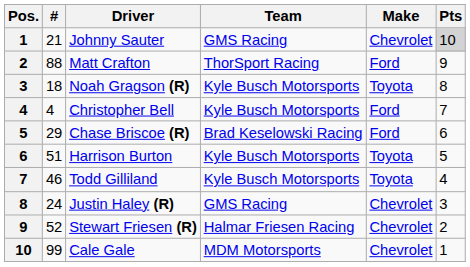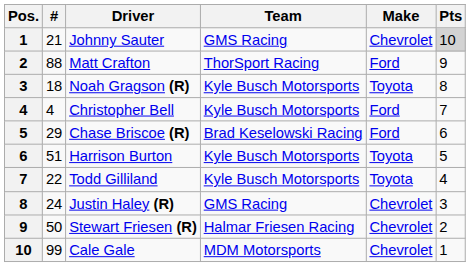 <table class="wikitable" style="font-size:95%">
 <tr>
 <th>Pos.</th>
 <th>#</th>
 <th>Driver</th>
 <th>Team</th>
 <th>Make</th>
 <th>Pts</th>
 </tr>
 <tr>
 <th>1</th>
 <td>21</td>
 <td><a href='#'>Johnny Sauter</a></td>
 <td><a href='#'>GMS Racing</a></td>
 <td><a href='#'>Chevrolet</a></td>
 <td style="background: lightgrey;">10</td>
 </tr>
 <tr>
 <th>2</th>
 <td>88</td>
 <td><a href='#'>Matt Crafton</a></td>
 <td><a href='#'>ThorSport Racing</a></td>
 <td><a href='#'>Ford</a></td>
 <td>9</td>
 </tr>
 <tr>
 <th>3</th>
 <td>18</td>
 <td><a href='#'>Noah Gragson</a> <strong>(R)</strong></td>
 <td><a href='#'>Kyle Busch Motorsports</a></td>
 <td><a href='#'>Toyota</a></td>
 <td>8</td>
 </tr>
 <tr>
 <th>4</th>
 <td>4</td>
 <td><a href='#'>Christopher Bell</a></td>
 <td><a href='#'>Kyle Busch Motorsports</a></td>
 <td><a href='#'>Ford</a></td>
 <td>7</td>
 </tr>
 <tr>
 <th>5</th>
 <td>29</td>
 <td><a href='#'>Chase Briscoe</a> <strong>(R)</strong></td>
 <td><a href='#'>Brad Keselowski Racing</a></td>
 <td><a href='#'>Ford</a></td>
 <td>6</td>
 </tr>
 <tr>
 <th>6</th>
 <td>51</td>
 <td><a href='#'>Harrison Burton</a></td>
 <td><a href='#'>Kyle Busch Motorsports</a></td>
 <td><a href='#'>Toyota</a></td>
 <td>5</td>
 </tr>
 <tr>
 <th>7</th>
-<td>46</td>
+<td>22</td>
 <td><a href='#'>Todd Gilliland</a></td>
 <td><a href='#'>Kyle Busch Motorsports</a></td>
 <td><a href='#'>Toyota</a></td>
 <td>4</td>
 </tr>
 <tr>
 <th>8</th>
 <td>24</td>
 <td><a href='#'>Justin Haley</a> <strong>(R)</strong></td>
 <td><a href='#'>GMS Racing</a></td>
 <td><a href='#'>Chevrolet</a></td>
 <td>3</td>
 </tr>
 <tr>
 <th>9</th>
-<td>52</td>
+<td>50</td>
 <td><a href='#'>Stewart Friesen</a> <strong>(R)</strong></td>
 <td><a href='#'>Halmar Friesen Racing</a></td>
 <td><a href='#'>Chevrolet</a></td>
 <td>2</td>
 </tr>
 <tr>
 <th>10</th>
 <td>99</td>
 <td><a href='#'>Cale Gale</a></td>
 <td><a href='#'>MDM Motorsports</a></td>
 <td><a href='#'>Chevrolet</a></td>
 <td>1</td>
 </tr>
 </table>
